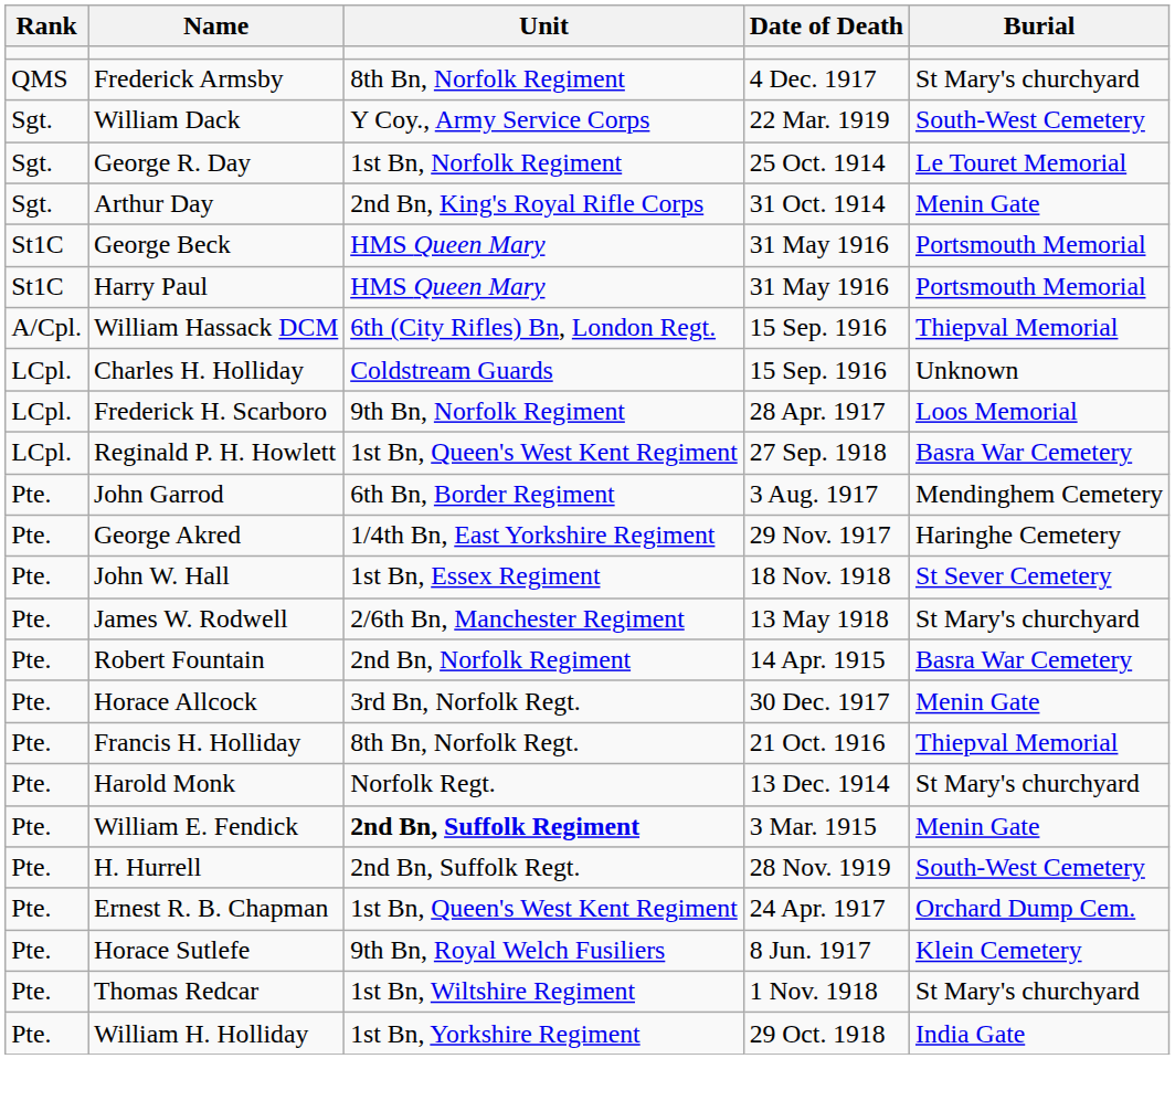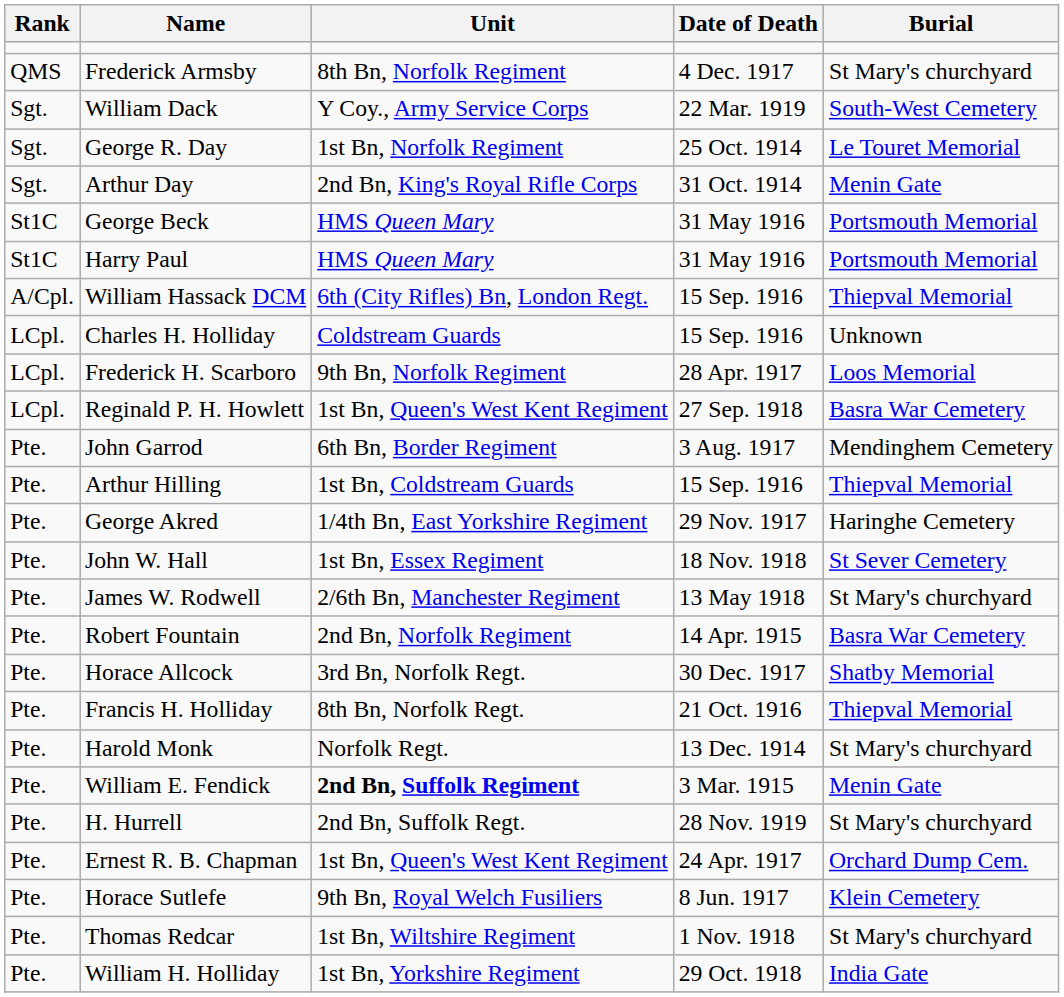 <table class="wikitable">
 <tr>
 <th>Rank</th>
 <th>Name</th>
 <th>Unit</th>
 <th>Date of Death</th>
 <th>Burial</th>
 </tr>
 <tr>
 <td></td>
 <td></td>
 <td></td>
 <td></td>
 <td></td>
 </tr>
 <tr>
 <td>QMS</td>
 <td>Frederick Armsby</td>
 <td>8th Bn, <a href='#'>Norfolk Regiment</a></td>
 <td>4 Dec. 1917</td>
 <td>St Mary's churchyard</td>
 </tr>
 <tr>
 <td>Sgt.</td>
 <td>William Dack</td>
 <td>Y Coy., <a href='#'>Army Service Corps</a></td>
 <td>22 Mar. 1919</td>
 <td><a href='#'>South-West Cemetery</a></td>
 </tr>
 <tr>
 <td>Sgt.</td>
 <td>George R. Day</td>
 <td>1st Bn, <a href='#'>Norfolk Regiment</a></td>
 <td>25 Oct. 1914</td>
 <td><a href='#'>Le Touret Memorial</a></td>
 </tr>
 <tr>
 <td>Sgt.</td>
 <td>Arthur Day</td>
 <td>2nd Bn, <a href='#'>King's Royal Rifle Corps</a></td>
 <td>31 Oct. 1914</td>
 <td><a href='#'>Menin Gate</a></td>
 </tr>
 <tr>
 <td>St1C</td>
 <td>George Beck</td>
 <td><a href='#'>HMS <em>Queen Mary</em></a></td>
 <td>31 May 1916</td>
 <td><a href='#'>Portsmouth Memorial</a></td>
 </tr>
 <tr>
 <td>St1C</td>
 <td>Harry Paul</td>
 <td><a href='#'>HMS <em>Queen Mary</em></a></td>
 <td>31 May 1916</td>
 <td><a href='#'>Portsmouth Memorial</a></td>
 </tr>
 <tr>
 <td>A/Cpl.</td>
 <td>William Hassack <a href='#'>DCM</a></td>
 <td><a href='#'>6th (City Rifles) Bn</a>, <a href='#'>London Regt.</a></td>
 <td>15 Sep. 1916</td>
 <td><a href='#'>Thiepval Memorial</a></td>
 </tr>
 <tr>
 <td>LCpl.</td>
 <td>Charles H. Holliday</td>
 <td><a href='#'>Coldstream Guards</a></td>
 <td>15 Sep. 1916</td>
 <td>Unknown</td>
 </tr>
 <tr>
 <td>LCpl.</td>
 <td>Frederick H. Scarboro</td>
 <td>9th Bn, <a href='#'>Norfolk Regiment</a></td>
 <td>28 Apr. 1917</td>
 <td><a href='#'>Loos Memorial</a></td>
 </tr>
 <tr>
 <td>LCpl.</td>
 <td>Reginald P. H. Howlett</td>
 <td>1st Bn, <a href='#'>Queen's West Kent Regiment</a></td>
 <td>27 Sep. 1918</td>
 <td><a href='#'>Basra War Cemetery</a></td>
 </tr>
 <tr>
 <td>Pte.</td>
 <td>John Garrod</td>
 <td>6th Bn, <a href='#'>Border Regiment</a></td>
 <td>3 Aug. 1917</td>
 <td>Mendinghem Cemetery</td>
 </tr>
 <tr>
 <td>Pte.</td>
+<td>Arthur Hilling</td>
+<td>1st Bn, <a href='#'>Coldstream Guards</a></td>
+<td>15 Sep. 1916</td>
+<td><a href='#'>Thiepval Memorial</a></td>
+</tr>
+<tr>
+<td>Pte.</td>
 <td>George Akred</td>
 <td>1/4th Bn, <a href='#'>East Yorkshire Regiment</a></td>
 <td>29 Nov. 1917</td>
 <td>Haringhe Cemetery</td>
 </tr>
 <tr>
 <td>Pte.</td>
 <td>John W. Hall</td>
 <td>1st Bn, <a href='#'>Essex Regiment</a></td>
 <td>18 Nov. 1918</td>
 <td><a href='#'>St Sever Cemetery</a></td>
 </tr>
 <tr>
 <td>Pte.</td>
 <td>James W. Rodwell</td>
 <td>2/6th Bn, <a href='#'>Manchester Regiment</a></td>
 <td>13 May 1918</td>
 <td>St Mary's churchyard</td>
 </tr>
 <tr>
 <td>Pte.</td>
 <td>Robert Fountain</td>
 <td>2nd Bn, <a href='#'>Norfolk Regiment</a></td>
 <td>14 Apr. 1915</td>
 <td><a href='#'>Basra War Cemetery</a></td>
 </tr>
 <tr>
 <td>Pte.</td>
 <td>Horace Allcock</td>
 <td>3rd Bn, Norfolk Regt.</td>
 <td>30 Dec. 1917</td>
-<td><a href='#'>Menin Gate</a></td>
+<td><a href='#'>Shatby Memorial</a></td>
 </tr>
 <tr>
 <td>Pte.</td>
 <td>Francis H. Holliday</td>
 <td>8th Bn, Norfolk Regt.</td>
 <td>21 Oct. 1916</td>
 <td><a href='#'>Thiepval Memorial</a></td>
 </tr>
 <tr>
 <td>Pte.</td>
 <td>Harold Monk</td>
 <td>Norfolk Regt.</td>
 <td>13 Dec. 1914</td>
 <td>St Mary's churchyard</td>
 </tr>
 <tr>
 <td>Pte.</td>
 <td>William E. Fendick</td>
 <td><strong>2nd Bn, <a href='#'>Suffolk Regiment</a></strong></td>
 <td>3 Mar. 1915</td>
 <td><a href='#'>Menin Gate</a></td>
 </tr>
 <tr>
 <td>Pte.</td>
 <td>H. Hurrell</td>
 <td>2nd Bn, Suffolk Regt.</td>
 <td>28 Nov. 1919</td>
-<td><a href='#'>South-West Cemetery</a></td>
+<td>St Mary's churchyard</td>
 </tr>
 <tr>
 <td>Pte.</td>
 <td>Ernest R. B. Chapman</td>
 <td>1st Bn, <a href='#'>Queen's West Kent Regiment</a></td>
 <td>24 Apr. 1917</td>
 <td><a href='#'>Orchard Dump Cem.</a></td>
 </tr>
 <tr>
 <td>Pte.</td>
 <td>Horace Sutlefe</td>
 <td>9th Bn, <a href='#'>Royal Welch Fusiliers</a></td>
 <td>8 Jun. 1917</td>
 <td><a href='#'>Klein Cemetery</a></td>
 </tr>
 <tr>
 <td>Pte.</td>
 <td>Thomas Redcar</td>
 <td>1st Bn, <a href='#'>Wiltshire Regiment</a></td>
 <td>1 Nov. 1918</td>
 <td>St Mary's churchyard</td>
 </tr>
 <tr>
 <td>Pte.</td>
 <td>William H. Holliday</td>
 <td>1st Bn, <a href='#'>Yorkshire Regiment</a></td>
 <td>29 Oct. 1918</td>
 <td><a href='#'>India Gate</a></td>
 </tr>
 </table>
